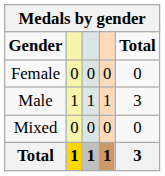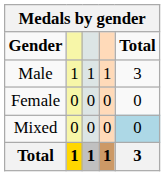 <table class="wikitable" style="font-size:85%;">
 <tr style="background:#efefef;">
 <th colspan=5><strong>Medals by gender</strong></th>
 </tr>
 <tr align=center>
 <td><strong>Gender</strong></td>
 <td style="background:#f7f6a8;"></td>
 <td style="background:#dce5e5;"></td>
 <td style="background:#ffdab9;"></td>
 <td><strong>Total</strong></td>
 </tr>
 <tr align=center>
+<td>Male</td>
+<td style="background:#F7F6A8;">1</td>
+<td style="background:#DCE5E5;">1</td>
+<td style="background:#FFDAB9;">1</td>
+<td>3</td>
+</tr>
+<tr align=center>
 <td>Female</td>
 <td style="background:#F7F6A8;">0</td>
 <td style="background:#DCE5E5;">0</td>
 <td style="background:#FFDAB9;">0</td>
 <td>0</td>
 </tr>
 <tr align=center>
-<td>Male</td>
-<td style="background:#F7F6A8;">1</td>
-<td style="background:#DCE5E5;">1</td>
-<td style="background:#FFDAB9;">1</td>
-<td>3</td>
-</tr>
-<tr align=center>
 <td>Mixed</td>
 <td style="background:#F7F6A8;">0</td>
 <td style="background:#DCE5E5;">0</td>
 <td style="background:#FFDAB9;">0</td>
-<td>0</td>
+<td style="background: lightblue;">0</td>
 </tr>
 <tr align=center>
 <th><strong>Total</strong></th>
 <th style="background:gold;"><strong>1</strong></th>
 <th style="background:silver;"><strong>1</strong></th>
 <th style="background:#c96;"><strong>1</strong></th>
 <th><strong>3</strong></th>
 </tr>
 </table>
